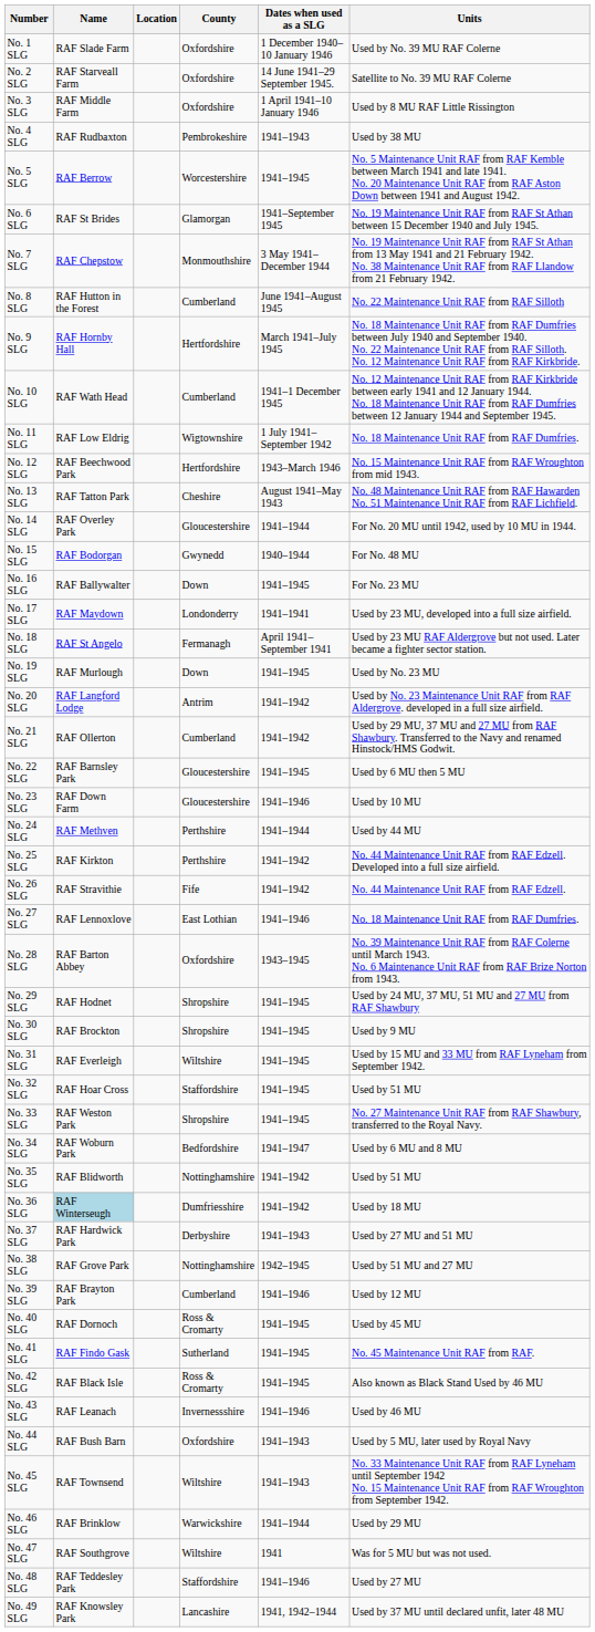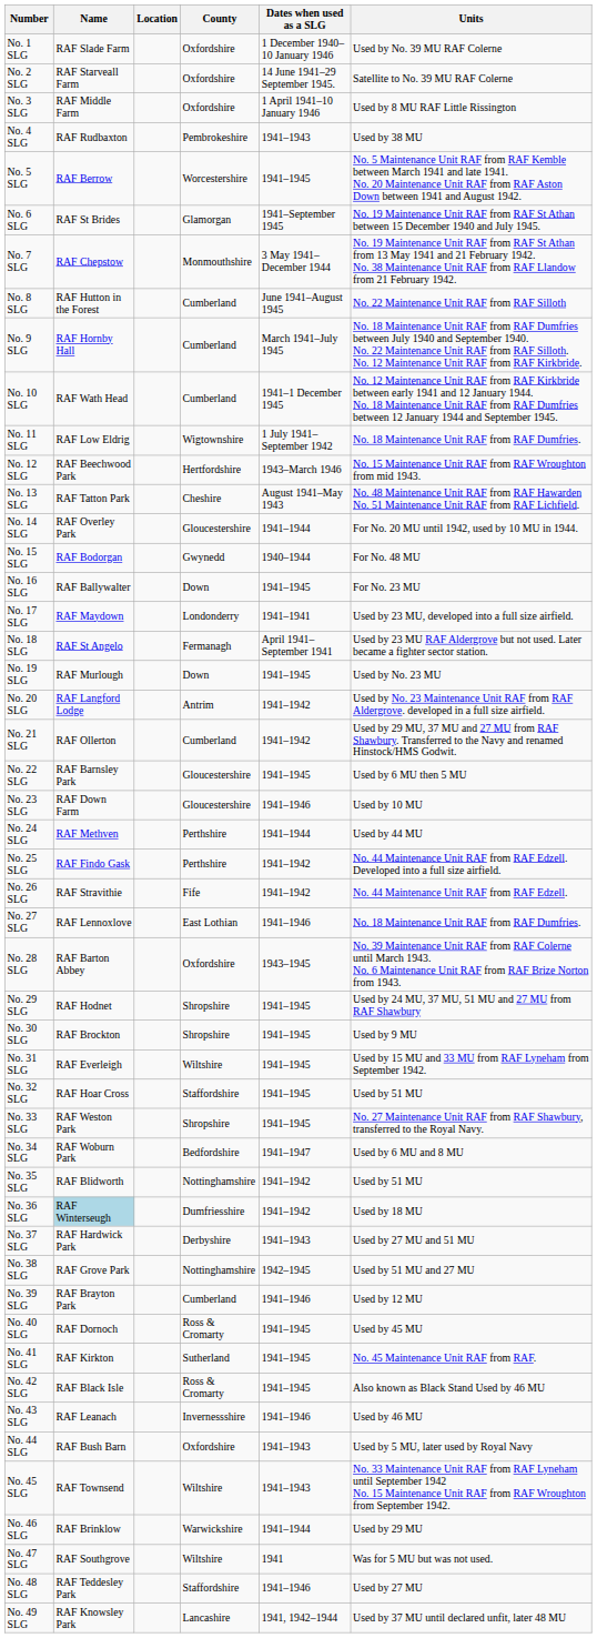 <table class="wikitable sortable">
 <tr>
 <th>Number</th>
 <th>Name</th>
 <th>Location</th>
 <th>County</th>
 <th>Dates when used as a SLG</th>
 <th>Units</th>
 </tr>
 <tr>
 <td>No. 1 SLG</td>
 <td>RAF Slade Farm</td>
 <td></td>
 <td>Oxfordshire</td>
 <td>1 December 1940–10 January 1946</td>
 <td>Used by No. 39 MU RAF Colerne</td>
 </tr>
 <tr>
 <td>No. 2 SLG</td>
 <td>RAF Starveall Farm</td>
 <td></td>
 <td>Oxfordshire</td>
 <td>14 June 1941–29 September 1945.</td>
 <td>Satellite to No. 39 MU RAF Colerne</td>
 </tr>
 <tr>
 <td>No. 3 SLG</td>
 <td>RAF Middle Farm</td>
 <td></td>
 <td>Oxfordshire</td>
 <td>1 April 1941–10 January 1946</td>
 <td>Used by 8 MU RAF Little Rissington</td>
 </tr>
 <tr>
 <td>No. 4 SLG</td>
 <td>RAF Rudbaxton</td>
 <td></td>
 <td>Pembrokeshire</td>
 <td>1941–1943</td>
 <td>Used by 38 MU</td>
 </tr>
 <tr>
 <td>No. 5 SLG</td>
 <td><a href='#'>RAF Berrow</a></td>
 <td></td>
 <td>Worcestershire</td>
 <td>1941–1945</td>
 <td><a href='#'>No. 5 Maintenance Unit RAF</a> from <a href='#'>RAF Kemble</a> between March 1941 and late 1941.<br> <a href='#'>No. 20 Maintenance Unit RAF</a> from <a href='#'>RAF Aston Down</a> between 1941 and August 1942.</td>
 </tr>
 <tr>
 <td>No. 6 SLG</td>
 <td>RAF St Brides</td>
 <td></td>
 <td>Glamorgan</td>
 <td>1941–September 1945</td>
 <td><a href='#'>No. 19 Maintenance Unit RAF</a> from <a href='#'>RAF St Athan</a> between 15 December 1940 and July 1945.</td>
 </tr>
 <tr>
 <td>No. 7 SLG</td>
 <td><a href='#'>RAF Chepstow</a></td>
 <td></td>
 <td>Monmouthshire</td>
 <td>3 May 1941–December 1944</td>
 <td><a href='#'>No. 19 Maintenance Unit RAF</a> from <a href='#'>RAF St Athan</a> from 13 May 1941 and 21 February 1942.<br><a href='#'>No. 38 Maintenance Unit RAF</a> from <a href='#'>RAF Llandow</a> from 21 February 1942.</td>
 </tr>
 <tr>
 <td>No. 8 SLG</td>
 <td>RAF Hutton in the Forest</td>
 <td></td>
 <td>Cumberland</td>
 <td>June 1941–August 1945</td>
 <td><a href='#'>No. 22 Maintenance Unit RAF</a> from <a href='#'>RAF Silloth</a></td>
 </tr>
 <tr>
 <td>No. 9 SLG</td>
 <td><a href='#'>RAF Hornby Hall</a></td>
 <td></td>
-<td>Hertfordshire</td>
+<td>Cumberland</td>
 <td>March 1941–July 1945</td>
 <td><a href='#'>No. 18 Maintenance Unit RAF</a> from <a href='#'>RAF Dumfries</a> between July 1940 and September 1940.<br><a href='#'>No. 22 Maintenance Unit RAF</a> from <a href='#'>RAF Silloth</a>.<br><a href='#'>No. 12 Maintenance Unit RAF</a> from <a href='#'>RAF Kirkbride</a>.</td>
 </tr>
 <tr>
 <td>No. 10 SLG</td>
 <td>RAF Wath Head</td>
 <td></td>
 <td>Cumberland</td>
 <td>1941–1 December 1945</td>
 <td><a href='#'>No. 12 Maintenance Unit RAF</a> from <a href='#'>RAF Kirkbride</a> between early 1941 and 12 January 1944.<br><a href='#'>No. 18 Maintenance Unit RAF</a> from <a href='#'>RAF Dumfries</a> between 12 January 1944 and September 1945.</td>
 </tr>
 <tr>
 <td>No. 11 SLG</td>
 <td>RAF Low Eldrig</td>
 <td></td>
 <td>Wigtownshire</td>
 <td>1 July 1941–September 1942</td>
 <td><a href='#'>No. 18 Maintenance Unit RAF</a> from <a href='#'>RAF Dumfries</a>.</td>
 </tr>
 <tr>
 <td>No. 12 SLG</td>
 <td>RAF Beechwood Park</td>
 <td></td>
 <td>Hertfordshire</td>
 <td>1943–March 1946</td>
 <td><a href='#'>No. 15 Maintenance Unit RAF</a> from <a href='#'>RAF Wroughton</a> from mid 1943.</td>
 </tr>
 <tr>
 <td>No. 13 SLG</td>
 <td>RAF Tatton Park</td>
 <td></td>
 <td>Cheshire</td>
 <td>August 1941–May 1943</td>
 <td><a href='#'>No. 48 Maintenance Unit RAF</a> from <a href='#'>RAF Hawarden</a><br><a href='#'>No. 51 Maintenance Unit RAF</a> from <a href='#'>RAF Lichfield</a>.</td>
 </tr>
 <tr>
 <td>No. 14 SLG</td>
 <td>RAF Overley Park</td>
 <td></td>
 <td>Gloucestershire</td>
 <td>1941–1944</td>
 <td>For No. 20 MU until 1942, used by 10 MU in 1944.</td>
 </tr>
 <tr>
 <td>No. 15 SLG</td>
 <td><a href='#'>RAF Bodorgan</a></td>
 <td></td>
 <td>Gwynedd</td>
 <td>1940–1944</td>
 <td>For No. 48 MU</td>
 </tr>
 <tr>
 <td>No. 16 SLG</td>
 <td>RAF Ballywalter</td>
 <td></td>
 <td>Down</td>
 <td>1941–1945</td>
 <td>For No. 23 MU</td>
 </tr>
 <tr>
 <td>No. 17 SLG</td>
 <td><a href='#'>RAF Maydown</a></td>
 <td></td>
 <td>Londonderry</td>
 <td>1941–1941</td>
 <td>Used by 23 MU, developed into a full size airfield.</td>
 </tr>
 <tr>
 <td>No. 18 SLG</td>
 <td><a href='#'>RAF St Angelo</a></td>
 <td></td>
 <td>Fermanagh</td>
 <td>April 1941–September 1941</td>
 <td>Used by 23 MU <a href='#'>RAF Aldergrove</a> but not used. Later became a fighter sector station.</td>
 </tr>
 <tr>
 <td>No. 19 SLG</td>
 <td>RAF Murlough</td>
 <td></td>
 <td>Down</td>
 <td>1941–1945</td>
 <td>Used by No. 23 MU</td>
 </tr>
 <tr>
 <td>No. 20 SLG</td>
 <td><a href='#'>RAF Langford Lodge</a></td>
 <td></td>
 <td>Antrim</td>
 <td>1941–1942</td>
 <td>Used by <a href='#'>No. 23 Maintenance Unit RAF</a> from <a href='#'>RAF Aldergrove</a>. developed in a full size airfield.</td>
 </tr>
 <tr>
 <td>No. 21 SLG</td>
 <td>RAF Ollerton</td>
 <td></td>
 <td>Cumberland</td>
 <td>1941–1942</td>
 <td>Used by 29 MU, 37 MU and <a href='#'>27 MU</a> from <a href='#'>RAF Shawbury</a>. Transferred to the Navy and renamed Hinstock/HMS Godwit.</td>
 </tr>
 <tr>
 <td>No. 22 SLG</td>
 <td>RAF Barnsley Park</td>
 <td></td>
 <td>Gloucestershire</td>
 <td>1941–1945</td>
 <td>Used by 6 MU then 5 MU</td>
 </tr>
 <tr>
 <td>No. 23 SLG</td>
 <td>RAF Down Farm</td>
 <td></td>
 <td>Gloucestershire</td>
 <td>1941–1946</td>
 <td>Used by 10 MU</td>
 </tr>
 <tr>
 <td>No. 24 SLG</td>
 <td><a href='#'>RAF Methven</a></td>
 <td></td>
 <td>Perthshire</td>
 <td>1941–1944</td>
 <td>Used by 44 MU</td>
 </tr>
 <tr>
 <td>No. 25 SLG</td>
-<td>RAF Kirkton</td>
+<td><a href='#'>RAF Findo Gask</a></td>
 <td></td>
 <td>Perthshire</td>
 <td>1941–1942</td>
 <td><a href='#'>No. 44 Maintenance Unit RAF</a> from <a href='#'>RAF Edzell</a>. Developed into a full size airfield.</td>
 </tr>
 <tr>
 <td>No. 26 SLG</td>
 <td>RAF Stravithie</td>
 <td></td>
 <td>Fife</td>
 <td>1941–1942</td>
 <td><a href='#'>No. 44 Maintenance Unit RAF</a> from <a href='#'>RAF Edzell</a>.</td>
 </tr>
 <tr>
 <td>No. 27 SLG</td>
 <td>RAF Lennoxlove</td>
 <td></td>
 <td>East Lothian</td>
 <td>1941–1946</td>
 <td><a href='#'>No. 18 Maintenance Unit RAF</a> from <a href='#'>RAF Dumfries</a>.</td>
 </tr>
 <tr>
 <td>No. 28 SLG</td>
 <td>RAF Barton Abbey</td>
 <td></td>
 <td>Oxfordshire</td>
 <td>1943–1945</td>
 <td><a href='#'>No. 39 Maintenance Unit RAF</a> from <a href='#'>RAF Colerne</a> until March 1943.<br><a href='#'>No. 6 Maintenance Unit RAF</a> from <a href='#'>RAF Brize Norton</a> from 1943.</td>
 </tr>
 <tr>
 <td>No. 29 SLG</td>
 <td>RAF Hodnet</td>
 <td></td>
 <td>Shropshire</td>
 <td>1941–1945</td>
 <td>Used by 24 MU, 37 MU, 51 MU and <a href='#'>27 MU</a> from <a href='#'>RAF Shawbury</a></td>
 </tr>
 <tr>
 <td>No. 30 SLG</td>
 <td>RAF Brockton</td>
 <td></td>
 <td>Shropshire</td>
 <td>1941–1945</td>
 <td>Used by 9 MU</td>
 </tr>
 <tr>
 <td>No. 31 SLG</td>
 <td>RAF Everleigh</td>
 <td></td>
 <td>Wiltshire</td>
 <td>1941–1945</td>
 <td>Used by 15 MU and <a href='#'>33 MU</a> from <a href='#'>RAF Lyneham</a> from September 1942.</td>
 </tr>
 <tr>
 <td>No. 32 SLG</td>
 <td>RAF Hoar Cross</td>
 <td></td>
 <td>Staffordshire</td>
 <td>1941–1945</td>
 <td>Used by 51 MU</td>
 </tr>
 <tr>
 <td>No. 33 SLG</td>
 <td>RAF Weston Park</td>
 <td></td>
 <td>Shropshire</td>
 <td>1941–1945</td>
 <td><a href='#'>No. 27 Maintenance Unit RAF</a> from <a href='#'>RAF Shawbury</a>, transferred to the Royal Navy.</td>
 </tr>
 <tr>
 <td>No. 34 SLG</td>
 <td>RAF Woburn Park</td>
 <td></td>
 <td>Bedfordshire</td>
 <td>1941–1947</td>
 <td>Used by 6 MU and 8 MU</td>
 </tr>
 <tr>
 <td>No. 35 SLG</td>
 <td>RAF Blidworth</td>
 <td></td>
 <td>Nottinghamshire</td>
 <td>1941–1942</td>
 <td>Used by 51 MU</td>
 </tr>
 <tr>
 <td>No. 36 SLG</td>
 <td style="background: lightblue;">RAF Winterseugh</td>
 <td></td>
 <td>Dumfriesshire</td>
 <td>1941–1942</td>
 <td>Used by 18 MU</td>
 </tr>
 <tr>
 <td>No. 37 SLG</td>
 <td>RAF Hardwick Park</td>
 <td></td>
 <td>Derbyshire</td>
 <td>1941–1943</td>
 <td>Used by 27 MU and 51 MU</td>
 </tr>
 <tr>
 <td>No. 38 SLG</td>
 <td>RAF Grove Park</td>
 <td></td>
 <td>Nottinghamshire</td>
 <td>1942–1945</td>
 <td>Used by 51 MU and 27 MU</td>
 </tr>
 <tr>
 <td>No. 39 SLG</td>
 <td>RAF Brayton Park</td>
 <td></td>
 <td>Cumberland</td>
 <td>1941–1946</td>
 <td>Used by 12 MU</td>
 </tr>
 <tr>
 <td>No. 40 SLG</td>
 <td>RAF Dornoch</td>
 <td></td>
 <td>Ross & Cromarty</td>
 <td>1941–1945</td>
 <td>Used by 45 MU</td>
 </tr>
 <tr>
 <td>No. 41 SLG</td>
-<td><a href='#'>RAF Findo Gask</a></td>
+<td>RAF Kirkton</td>
 <td></td>
 <td>Sutherland</td>
 <td>1941–1945</td>
 <td><a href='#'>No. 45 Maintenance Unit RAF</a> from <a href='#'>RAF</a>.</td>
 </tr>
 <tr>
 <td>No. 42 SLG</td>
 <td>RAF Black Isle</td>
 <td></td>
 <td>Ross & Cromarty</td>
 <td>1941–1945</td>
 <td>Also known as Black Stand  Used by 46 MU</td>
 </tr>
 <tr>
 <td>No. 43 SLG</td>
 <td>RAF Leanach</td>
 <td></td>
 <td>Invernessshire</td>
 <td>1941–1946</td>
 <td>Used by 46 MU</td>
 </tr>
 <tr>
 <td>No. 44 SLG</td>
 <td>RAF Bush Barn</td>
 <td></td>
 <td>Oxfordshire</td>
 <td>1941–1943</td>
 <td>Used by 5 MU, later used by Royal Navy</td>
 </tr>
 <tr>
 <td>No. 45 SLG</td>
 <td>RAF Townsend</td>
 <td></td>
 <td>Wiltshire</td>
 <td>1941–1943</td>
 <td><a href='#'>No. 33 Maintenance Unit RAF</a> from <a href='#'>RAF Lyneham</a> until September 1942<br><a href='#'>No. 15 Maintenance Unit RAF</a> from <a href='#'>RAF Wroughton</a> from September 1942.</td>
 </tr>
 <tr>
 <td>No. 46 SLG</td>
 <td>RAF Brinklow</td>
 <td></td>
 <td>Warwickshire</td>
 <td>1941–1944</td>
 <td>Used by 29 MU</td>
 </tr>
 <tr>
 <td>No. 47 SLG</td>
 <td>RAF Southgrove</td>
 <td></td>
 <td>Wiltshire</td>
 <td>1941</td>
 <td>Was for 5 MU but was not used.</td>
 </tr>
 <tr>
 <td>No. 48 SLG</td>
 <td>RAF Teddesley Park</td>
 <td></td>
 <td>Staffordshire</td>
 <td>1941–1946</td>
 <td>Used by 27 MU</td>
 </tr>
 <tr>
 <td>No. 49 SLG</td>
 <td>RAF Knowsley Park</td>
 <td></td>
 <td>Lancashire</td>
 <td>1941, 1942–1944</td>
 <td>Used by 37 MU until declared unfit, later 48 MU</td>
 </tr>
 </table>
